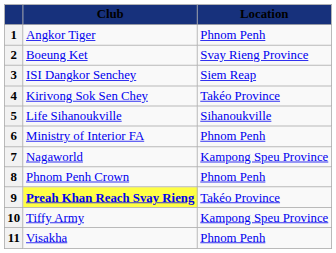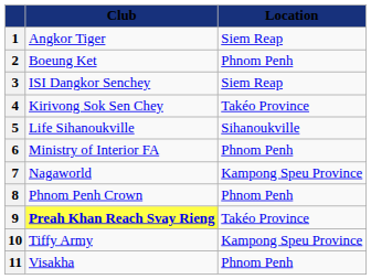 <table class="wikitable sortable" style="text-align:left">
 <tr>
 <th style="background:#17317c;"></th>
 <th style="background:#17317c;"><span>Club</span></th>
 <th style="background:#17317c;"><span>Location</span></th>
 </tr>
 <tr>
 <th>1</th>
 <td><a href='#'>Angkor Tiger</a></td>
-<td><a href='#'>Phnom Penh</a></td>
+<td><a href='#'>Siem Reap</a></td>
 </tr>
 <tr>
 <th>2</th>
 <td><a href='#'>Boeung Ket</a></td>
-<td><a href='#'>Svay Rieng Province</a></td>
+<td><a href='#'>Phnom Penh</a></td>
 </tr>
 <tr>
 <th>3</th>
 <td><a href='#'>ISI Dangkor Senchey</a></td>
 <td><a href='#'>Siem Reap</a></td>
 </tr>
 <tr>
 <th>4</th>
 <td><a href='#'>Kirivong Sok Sen Chey</a></td>
 <td><a href='#'>Takéo Province</a></td>
 </tr>
 <tr>
 <th>5</th>
 <td><a href='#'>Life Sihanoukville</a></td>
 <td><a href='#'>Sihanoukville</a></td>
 </tr>
 <tr>
 <th>6</th>
 <td><a href='#'>Ministry of Interior FA</a></td>
 <td><a href='#'>Phnom Penh</a></td>
 </tr>
 <tr>
 <th>7</th>
 <td><a href='#'>Nagaworld</a></td>
 <td><a href='#'>Kampong Speu Province</a></td>
 </tr>
 <tr>
 <th>8</th>
 <td><a href='#'>Phnom Penh Crown</a></td>
 <td><a href='#'>Phnom Penh</a></td>
 </tr>
 <tr>
 <th>9</th>
 <td bgcolor=#ffff44><strong><a href='#'>Preah Khan Reach Svay Rieng</a></strong></td>
 <td><a href='#'>Takéo Province</a></td>
 </tr>
 <tr>
 <th>10</th>
 <td><a href='#'>Tiffy Army</a></td>
 <td><a href='#'>Kampong Speu Province</a></td>
 </tr>
 <tr>
 <th>11</th>
 <td><a href='#'>Visakha</a></td>
 <td><a href='#'>Phnom Penh</a></td>
 </tr>
 </table>
